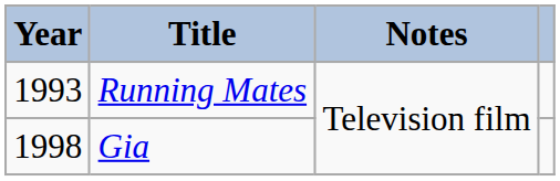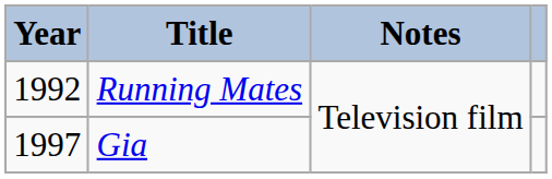 <table class="wikitable" style="font-size:95%;">
 <tr>
 <th style="background:#B0C4DE;">Year</th>
 <th style="background:#B0C4DE;">Title</th>
 <th style="background:#B0C4DE;">Notes</th>
 <th style="background:#B0C4DE;"></th>
 </tr>
 <tr>
-<td>1993</td>
+<td>1992</td>
 <td><em><a href='#'>Running Mates</a></em></td>
 <td rowspan=2>Television film</td>
 <td></td>
 </tr>
 <tr>
-<td>1998</td>
+<td>1997</td>
 <td><em><a href='#'>Gia</a></em></td>
 <td></td>
 </tr>
 </table>
